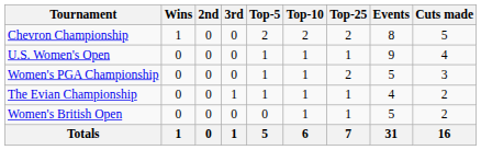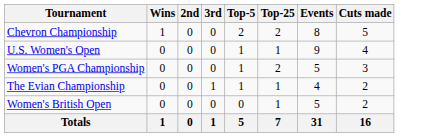 <table class=wikitable style=text-align:center>
 <tr>
 <th>Tournament</th>
 <th>Wins</th>
 <th>2nd</th>
 <th>3rd</th>
 <th>Top-5</th>
-<th>Top-10</th>
 <th>Top-25</th>
 <th>Events</th>
 <th>Cuts made</th>
 </tr>
 <tr>
 <td align=left><a href='#'>Chevron Championship</a></td>
 <td>1</td>
 <td>0</td>
 <td>0</td>
-<td>2</td>
 <td>2</td>
 <td>2</td>
 <td>8</td>
 <td>5</td>
 </tr>
 <tr>
 <td align=left><a href='#'>U.S. Women's Open</a></td>
 <td>0</td>
 <td>0</td>
 <td>0</td>
 <td>1</td>
 <td>1</td>
-<td>1</td>
 <td>9</td>
 <td>4</td>
 </tr>
 <tr>
 <td align=left><a href='#'>Women's PGA Championship</a></td>
 <td>0</td>
 <td>0</td>
 <td>0</td>
 <td>1</td>
-<td>1</td>
 <td>2</td>
 <td>5</td>
 <td>3</td>
 </tr>
 <tr>
 <td align=left><a href='#'>The Evian Championship</a></td>
 <td>0</td>
 <td>0</td>
-<td>1</td>
 <td>1</td>
 <td>1</td>
 <td>1</td>
 <td>4</td>
 <td>2</td>
 </tr>
 <tr>
 <td align=left><a href='#'>Women's British Open</a></td>
 <td>0</td>
 <td>0</td>
 <td>0</td>
 <td>0</td>
 <td>1</td>
-<td>1</td>
 <td>5</td>
 <td>2</td>
 </tr>
 <tr>
 <th>Totals</th>
 <th>1</th>
 <th>0</th>
 <th>1</th>
 <th>5</th>
-<th>6</th>
 <th>7</th>
 <th>31</th>
 <th>16</th>
 </tr>
 </table>
